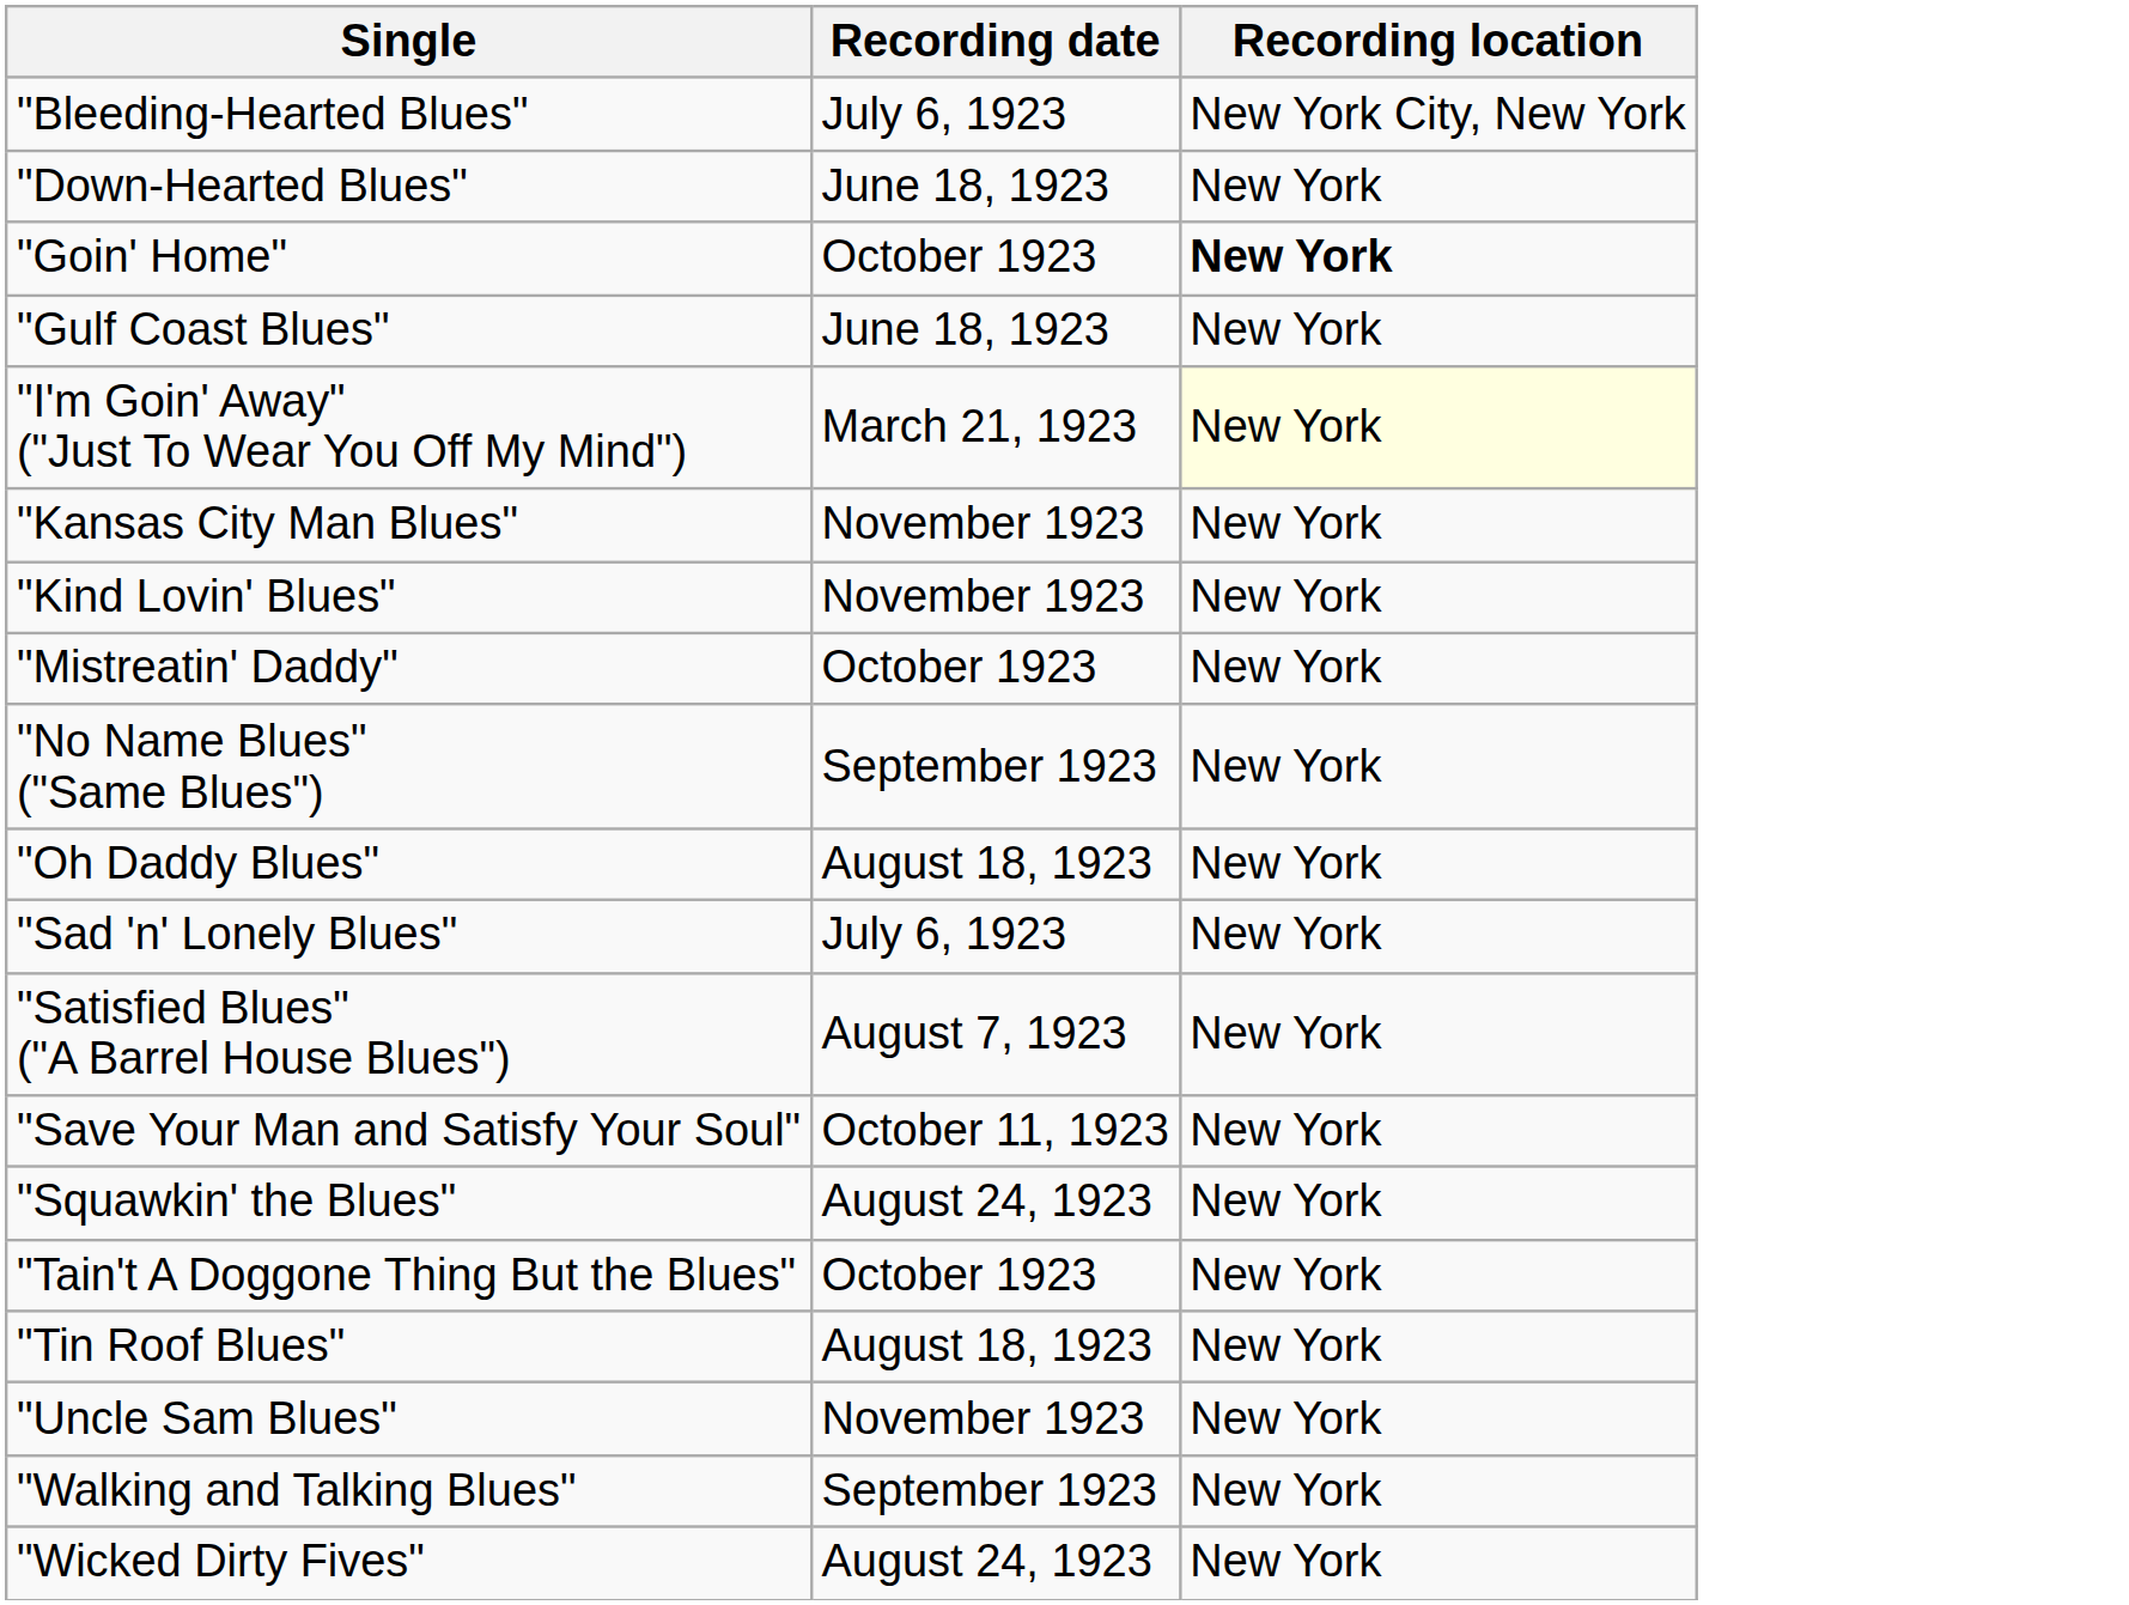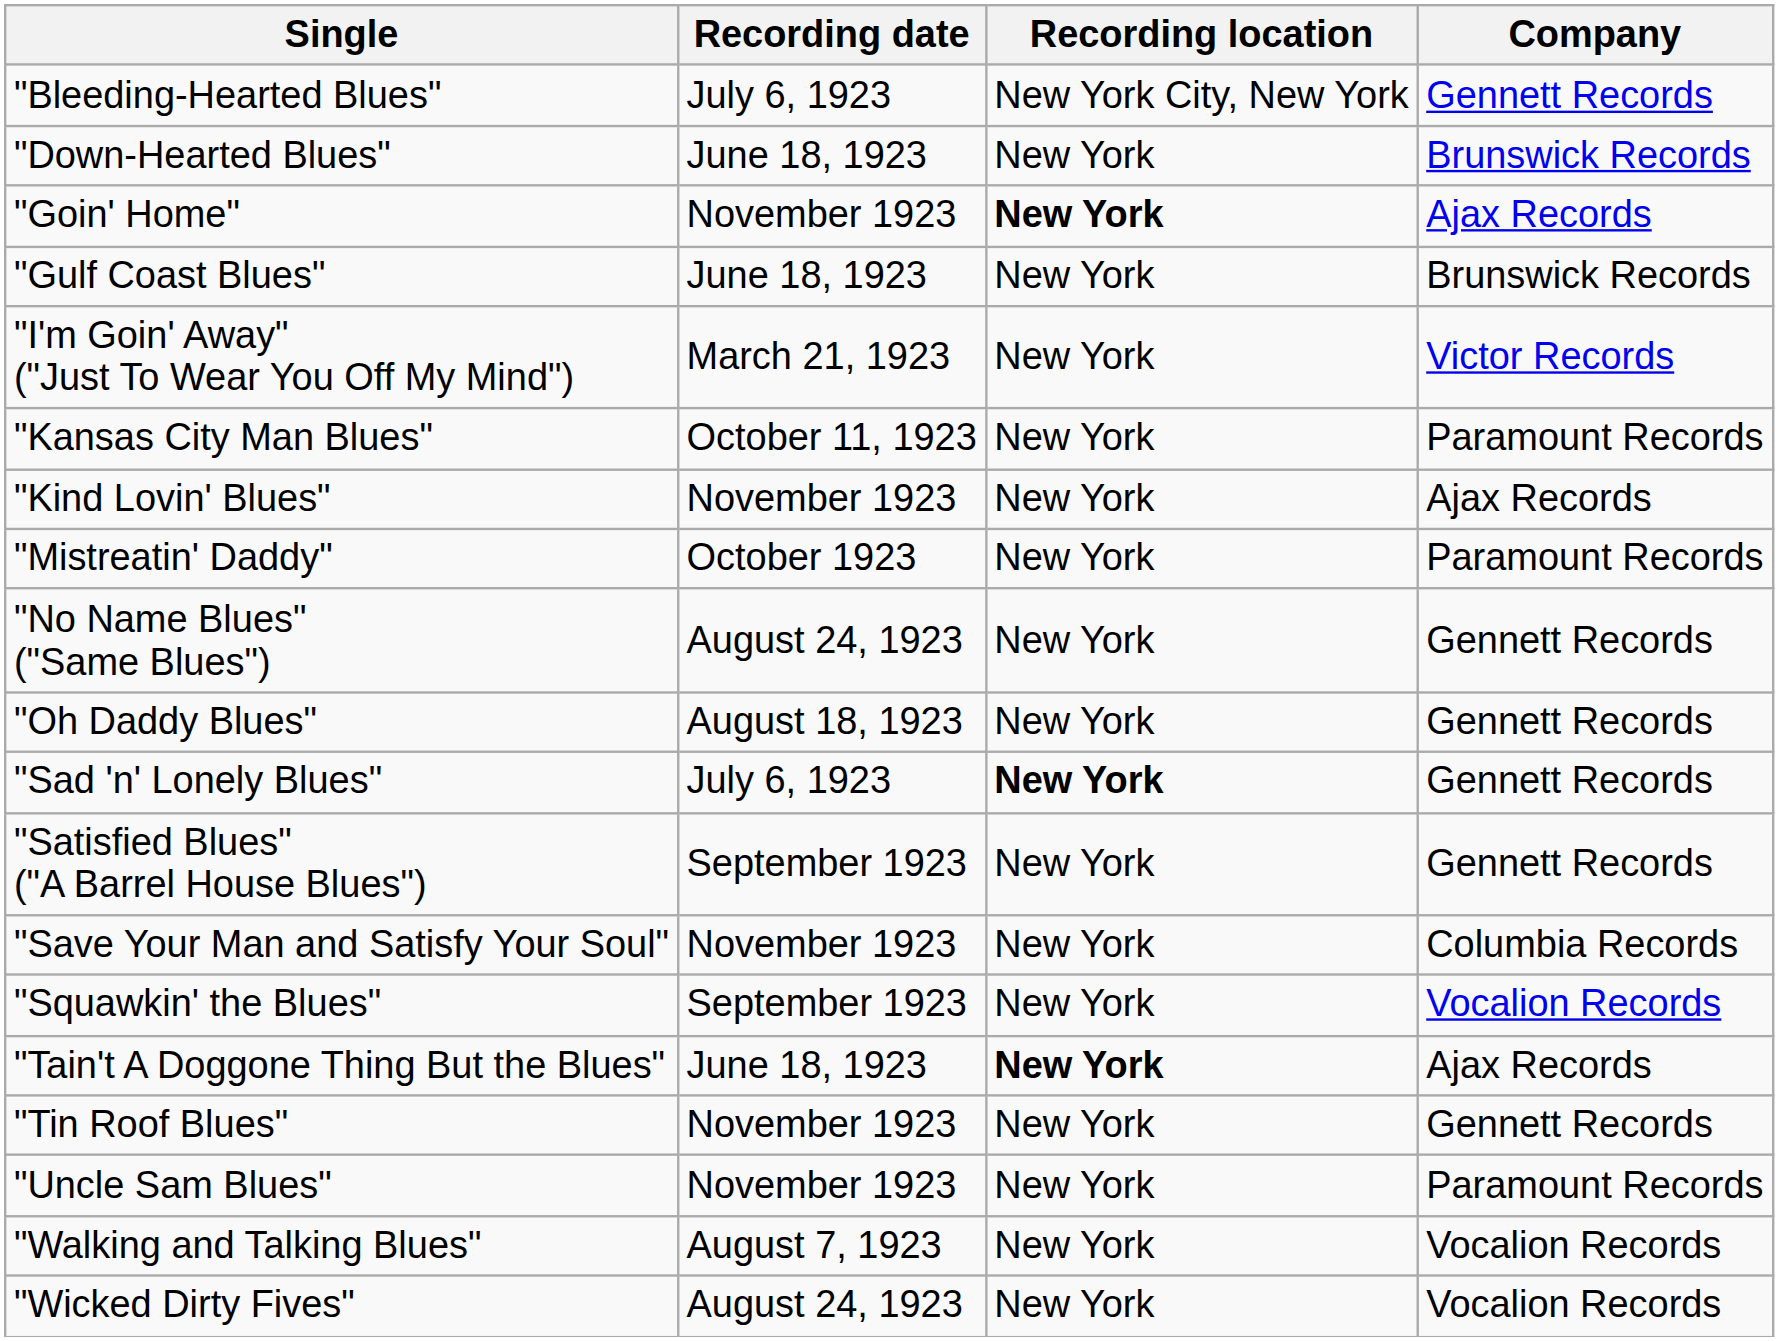 <table class="wikitable sortable">
 <tr>
 <th>Single</th>
 <th>Recording date</th>
 <th>Recording location</th>
+<th>Company</th>
 </tr>
 <tr>
 <td>"Bleeding-Hearted Blues"</td>
 <td>July 6, 1923</td>
 <td>New York City, New York</td>
+<td><a href='#'>Gennett Records</a></td>
 </tr>
 <tr>
 <td>"Down-Hearted Blues"</td>
 <td>June 18, 1923</td>
 <td>New York</td>
+<td><a href='#'>Brunswick Records</a></td>
 </tr>
 <tr>
 <td>"Goin' Home"</td>
-<td>October 1923</td>
+<td>November 1923</td>
 <td><strong>New York</strong></td>
+<td><a href='#'>Ajax Records</a></td>
 </tr>
 <tr>
 <td>"Gulf Coast Blues"</td>
 <td>June 18, 1923</td>
 <td>New York</td>
+<td>Brunswick Records</td>
 </tr>
 <tr>
 <td>"I'm Goin' Away"<br>("Just To Wear You Off My Mind")</td>
 <td>March 21, 1923</td>
-<td style="background: lightyellow;">New York</td>
+<td>New York</td>
+<td><a href='#'>Victor Records</a></td>
 </tr>
 <tr>
 <td>"Kansas City Man Blues"</td>
-<td>November 1923</td>
+<td>October 11, 1923</td>
 <td>New York</td>
+<td>Paramount Records</td>
 </tr>
 <tr>
 <td>"Kind Lovin' Blues"</td>
 <td>November 1923</td>
 <td>New York</td>
+<td>Ajax Records</td>
 </tr>
 <tr>
 <td>"Mistreatin' Daddy"</td>
 <td>October 1923</td>
 <td>New York</td>
+<td>Paramount Records</td>
 </tr>
 <tr>
 <td>"No Name Blues"<br>("Same Blues")</td>
-<td>September 1923</td>
+<td>August 24, 1923</td>
 <td>New York</td>
+<td>Gennett Records</td>
 </tr>
 <tr>
 <td>"Oh Daddy Blues"</td>
 <td>August 18, 1923</td>
 <td>New York</td>
+<td>Gennett Records</td>
 </tr>
 <tr>
 <td>"Sad 'n' Lonely Blues"</td>
 <td>July 6, 1923</td>
-<td>New York</td>
+<td><strong>New York</strong></td>
+<td>Gennett Records</td>
 </tr>
 <tr>
 <td>"Satisfied Blues"<br>("A Barrel House Blues")</td>
-<td>August 7, 1923</td>
+<td>September 1923</td>
 <td>New York</td>
+<td>Gennett Records</td>
 </tr>
 <tr>
 <td>"Save Your Man and Satisfy Your Soul"</td>
-<td>October 11, 1923</td>
+<td>November 1923</td>
 <td>New York</td>
+<td>Columbia Records</td>
 </tr>
 <tr>
 <td>"Squawkin' the Blues"</td>
-<td>August 24, 1923</td>
+<td>September 1923</td>
 <td>New York</td>
+<td><a href='#'>Vocalion Records</a></td>
 </tr>
 <tr>
 <td>"Tain't A Doggone Thing But the Blues"</td>
-<td>October 1923</td>
-<td>New York</td>
+<td>June 18, 1923</td>
+<td><strong>New York</strong></td>
+<td>Ajax Records</td>
 </tr>
 <tr>
 <td>"Tin Roof Blues"</td>
-<td>August 18, 1923</td>
+<td>November 1923</td>
 <td>New York</td>
+<td>Gennett Records</td>
 </tr>
 <tr>
 <td>"Uncle Sam Blues"</td>
 <td>November 1923</td>
 <td>New York</td>
+<td>Paramount Records</td>
 </tr>
 <tr>
 <td>"Walking and Talking Blues"</td>
-<td>September 1923</td>
+<td>August 7, 1923</td>
 <td>New York</td>
+<td>Vocalion Records</td>
 </tr>
 <tr>
 <td>"Wicked Dirty Fives"</td>
 <td>August 24, 1923</td>
 <td>New York</td>
+<td>Vocalion Records</td>
 </tr>
 </table>
